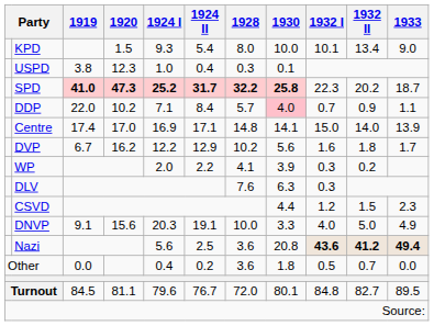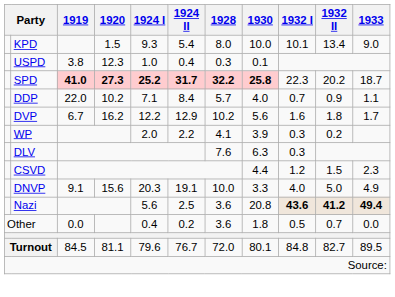 <table class=wikitable style="font-size:90%; text-align:center">
 <tr>
 <th style="width:60px" colspan=2>Party</th>
 <th style="width:40px"><a href='#'>1919</a></th>
 <th style="width:40px"><a href='#'>1920</a></th>
 <th style="width:40px"><a href='#'>1924 I</a></th>
 <th style="width:40px"><a href='#'>1924 II</a></th>
 <th style="width:40px"><a href='#'>1928</a></th>
 <th style="width:40px"><a href='#'>1930</a></th>
 <th style="width:40px"><a href='#'>1932 I</a></th>
 <th style="width:40px"><a href='#'>1932 II</a></th>
 <th style="width:40px"><a href='#'>1933</a></th>
 </tr>
 <tr>
 <td bgcolor=></td>
 <td align=left><a href='#'>KPD</a></td>
 <td></td>
 <td>1.5</td>
 <td>9.3</td>
 <td>5.4</td>
 <td>8.0</td>
 <td>10.0</td>
 <td>10.1</td>
 <td>13.4</td>
 <td>9.0</td>
 </tr>
 <tr>
 <td bgcolor=></td>
 <td align=left><a href='#'>USPD</a></td>
 <td>3.8</td>
 <td>12.3</td>
 <td>1.0</td>
 <td>0.4</td>
 <td>0.3</td>
 <td>0.1</td>
 </tr>
 <tr>
 <td bgcolor=></td>
 <td align=left><a href='#'>SPD</a></td>
 <td bgcolor=#FFCCCF><strong>41.0</strong></td>
-<td bgcolor=#FFCCCF><strong>47.3</strong></td>
+<td bgcolor=#FFCCCF><strong>27.3</strong></td>
 <td bgcolor=#FFCCCF><strong>25.2</strong></td>
 <td bgcolor=#FFCCCF><strong>31.7</strong></td>
 <td bgcolor=#FFCCCF><strong>32.2</strong></td>
 <td bgcolor=#FFCCCF><strong>25.8</strong></td>
 <td>22.3</td>
 <td>20.2</td>
 <td>18.7</td>
 </tr>
 <tr>
 <td bgcolor=></td>
 <td align=left><a href='#'>DDP</a></td>
 <td>22.0</td>
 <td>10.2</td>
 <td>7.1</td>
 <td>8.4</td>
 <td>5.7</td>
-<td style="background: pink;">4.0</td>
+<td>4.0</td>
 <td>0.7</td>
 <td>0.9</td>
 <td>1.1</td>
-</tr>
-<tr>
-<td bgcolor=></td>
-<td align=left><a href='#'>Centre</a></td>
-<td>17.4</td>
-<td>17.0</td>
-<td>16.9</td>
-<td>17.1</td>
-<td>14.8</td>
-<td>14.1</td>
-<td>15.0</td>
-<td>14.0</td>
-<td>13.9</td>
 </tr>
 <tr>
 <td bgcolor=></td>
 <td align=left><a href='#'>DVP</a></td>
 <td>6.7</td>
 <td>16.2</td>
 <td>12.2</td>
 <td>12.9</td>
 <td>10.2</td>
 <td>5.6</td>
 <td>1.6</td>
 <td>1.8</td>
 <td>1.7</td>
 </tr>
 <tr>
 <td bgcolor=></td>
 <td align=left><a href='#'>WP</a></td>
 <td colspan=2></td>
 <td>2.0</td>
 <td>2.2</td>
 <td>4.1</td>
 <td>3.9</td>
 <td>0.3</td>
 <td>0.2</td>
 <td></td>
 </tr>
 <tr>
 <td bgcolor=></td>
 <td align=left><a href='#'>DLV</a></td>
 <td colspan=4></td>
 <td>7.6</td>
 <td>6.3</td>
 <td>0.3</td>
 </tr>
 <tr>
 <td bgcolor=></td>
 <td align=left><a href='#'>CSVD</a></td>
 <td colspan=5></td>
 <td>4.4</td>
 <td>1.2</td>
 <td>1.5</td>
 <td>2.3</td>
 </tr>
 <tr>
 <td bgcolor=></td>
 <td align=left><a href='#'>DNVP</a></td>
 <td>9.1</td>
 <td>15.6</td>
 <td>20.3</td>
 <td>19.1</td>
 <td>10.0</td>
 <td>3.3</td>
 <td>4.0</td>
 <td>5.0</td>
 <td>4.9</td>
 </tr>
 <tr>
 <td bgcolor=></td>
 <td align=left><a href='#'>Nazi</a></td>
 <td colspan=2></td>
 <td>5.6</td>
 <td>2.5</td>
 <td>3.6</td>
 <td>20.8</td>
 <td bgcolor=#F0E6DB><strong>43.6</strong></td>
 <td bgcolor=#F0E6DB><strong>41.2</strong></td>
 <td bgcolor=#F0E6DB><strong>49.4</strong></td>
 </tr>
 <tr>
 <td colspan=2 align=left>Other</td>
 <td>0.0</td>
 <td></td>
 <td>0.4</td>
 <td>0.2</td>
 <td>3.6</td>
 <td>1.8</td>
 <td>0.5</td>
 <td>0.7</td>
 <td>0.0</td>
 </tr>
 <tr>
 <th colspan=11></th>
 </tr>
 <tr>
 <th colspan=2 align=left>Turnout</th>
 <td>84.5</td>
 <td>81.1</td>
 <td>79.6</td>
 <td>76.7</td>
 <td>72.0</td>
 <td>80.1</td>
 <td>84.8</td>
 <td>82.7</td>
 <td>89.5</td>
 </tr>
 <tr>
 <td colspan=11 align=right>Source: </td>
 </tr>
 </table>
